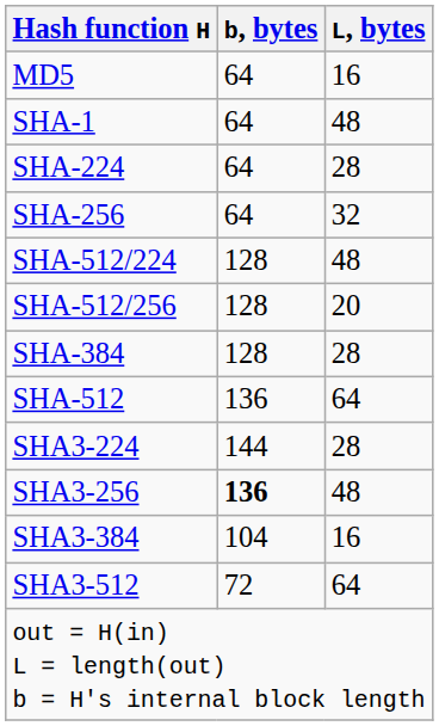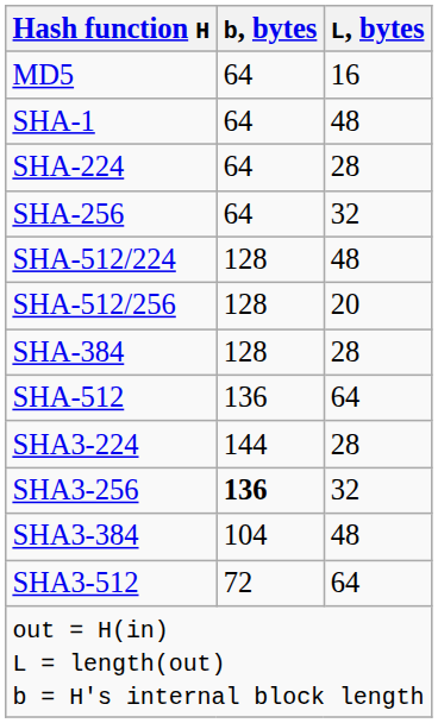 <table class="wikitable">
 <tr>
 <th><a href='#'>Hash function</a> <code>H</code></th>
 <th><code>b</code>, <a href='#'>bytes</a></th>
 <th><code>L</code>, <a href='#'>bytes</a></th>
 </tr>
 <tr>
 <td><a href='#'>MD5</a></td>
 <td>64</td>
 <td>16</td>
 </tr>
 <tr>
 <td><a href='#'>SHA-1</a></td>
 <td>64</td>
 <td>48</td>
 </tr>
 <tr>
 <td><a href='#'>SHA-224</a></td>
 <td>64</td>
 <td>28</td>
 </tr>
 <tr>
 <td><a href='#'>SHA-256</a></td>
 <td>64</td>
 <td>32</td>
 </tr>
 <tr>
 <td><a href='#'>SHA-512/224</a></td>
 <td>128</td>
 <td>48</td>
 </tr>
 <tr>
 <td><a href='#'>SHA-512/256</a></td>
 <td>128</td>
 <td>20</td>
 </tr>
 <tr>
 <td><a href='#'>SHA-384</a></td>
 <td>128</td>
 <td>28</td>
 </tr>
 <tr>
 <td><a href='#'>SHA-512</a></td>
 <td>136</td>
 <td>64</td>
 </tr>
 <tr>
 <td><a href='#'>SHA3-224</a></td>
 <td>144</td>
 <td>28</td>
 </tr>
 <tr>
 <td><a href='#'>SHA3-256</a></td>
 <td><strong>136</strong></td>
-<td>48</td>
+<td>32</td>
 </tr>
 <tr>
 <td><a href='#'>SHA3-384</a></td>
 <td>104</td>
-<td>16</td>
+<td>48</td>
 </tr>
 <tr>
 <td><a href='#'>SHA3-512</a></td>
 <td>72</td>
 <td>64</td>
 </tr>
 <tr>
 <td colspan=3><code>out = H(in)</code><br><code>L = length(out)</code><br><code>b = H's internal block length</code></td>
 </tr>
 </table>
